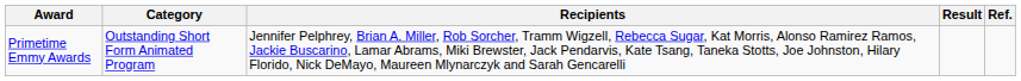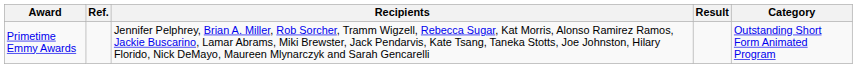 <table class="wikitable">
 <tr>
 <th>Award</th>
-<th>Category</th>
+<th>Ref.</th>
 <th>Recipients</th>
 <th>Result</th>
-<th>Ref.</th>
+<th>Category</th>
 </tr>
 <tr>
 <td><a href='#'>Primetime Emmy Awards</a></td>
-<td><a href='#'>Outstanding Short Form Animated Program</a></td>
+<td></td>
 <td>Jennifer Pelphrey, <a href='#'>Brian A. Miller</a>, <a href='#'>Rob Sorcher</a>, Tramm Wigzell, <a href='#'>Rebecca Sugar</a>, Kat Morris, Alonso Ramirez Ramos, <a href='#'>Jackie Buscarino</a>, Lamar Abrams, Miki Brewster, Jack Pendarvis, Kate Tsang, Taneka Stotts, Joe Johnston, Hilary Florido, Nick DeMayo, Maureen Mlynarczyk and Sarah Gencarelli</td>
 <td></td>
-<td></td>
+<td><a href='#'>Outstanding Short Form Animated Program</a></td>
 </tr>
 </table>
